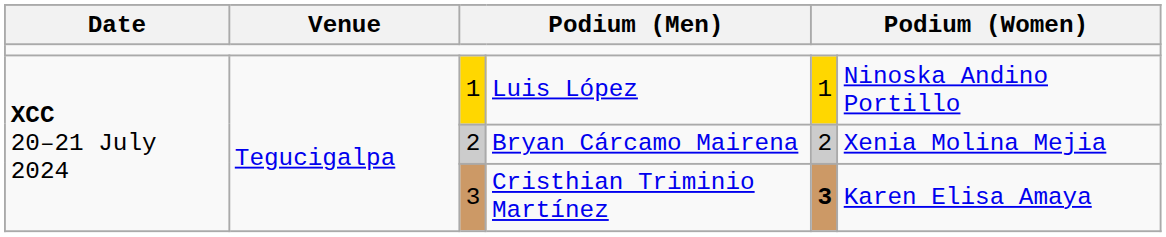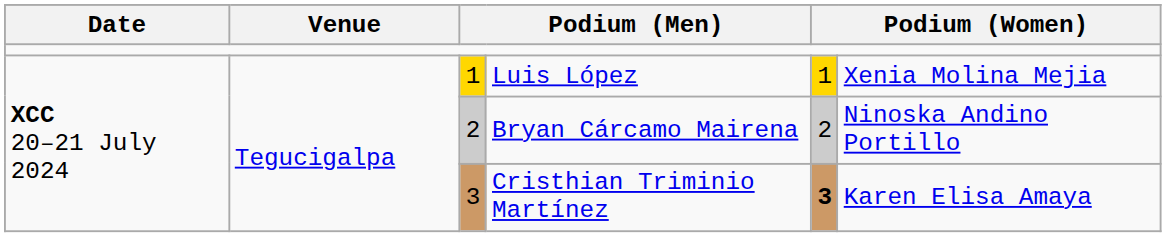 <table class="wikitable" width=70%>
 <tr>
 <th>Date</th>
 <th width=20%>Venue</th>
 <th colspan=2 width=30%>Podium (Men)</th>
 <th colspan=2 width=30%>Podium (Women)</th>
 </tr>
 <tr>
 <td colspan=6></td>
 </tr>
 <tr>
 <td rowspan=3><strong>XCC</strong> <br> 20–21 July 2024</td>
 <td rowspan=3><br><a href='#'>Tegucigalpa</a></td>
 <td bgcolor=FFD700>1</td>
 <td><a href='#'>Luis López</a></td>
 <td bgcolor=FFD700>1</td>
-<td><a href='#'>Ninoska Andino Portillo</a></td>
+<td><a href='#'>Xenia Molina Mejia</a></td>
 </tr>
 <tr>
 <td bgcolor=CCCCCC>2</td>
 <td><a href='#'>Bryan Cárcamo Mairena</a></td>
 <td bgcolor=CCCCCC>2</td>
-<td><a href='#'>Xenia Molina Mejia</a></td>
+<td><a href='#'>Ninoska Andino Portillo</a></td>
 </tr>
 <tr>
 <td bgcolor=CC9966>3</td>
 <td><a href='#'>Cristhian Triminio Martínez</a></td>
 <td bgcolor=CC9966><strong>3</strong></td>
 <td><a href='#'>Karen Elisa Amaya</a></td>
 </tr>
 </table>
